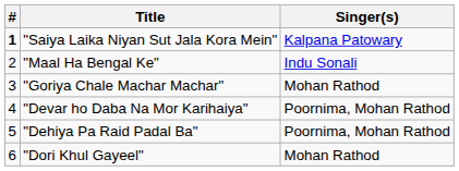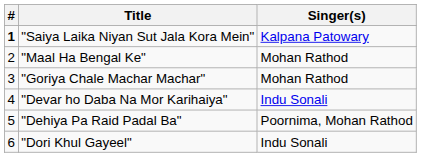 <table class="wikitable" style="font-size:95%;">
 <tr>
 <th>#</th>
 <th>Title</th>
 <th>Singer(s)</th>
 </tr>
 <tr>
 <td><strong>1</strong></td>
 <td>"Saiya Laika Niyan Sut Jala Kora Mein"</td>
 <td><a href='#'>Kalpana Patowary</a></td>
 </tr>
 <tr>
 <td>2</td>
 <td>"Maal Ha Bengal Ke"</td>
-<td><a href='#'>Indu Sonali</a></td>
+<td>Mohan Rathod</td>
 </tr>
 <tr>
 <td>3</td>
 <td>"Goriya Chale Machar Machar"</td>
 <td>Mohan Rathod</td>
 </tr>
 <tr>
 <td>4</td>
 <td>"Devar ho Daba Na Mor Karihaiya"</td>
-<td>Poornima, Mohan Rathod</td>
+<td><a href='#'>Indu Sonali</a></td>
 </tr>
 <tr>
 <td>5</td>
 <td>"Dehiya Pa Raid Padal Ba"</td>
 <td>Poornima, Mohan Rathod</td>
 </tr>
 <tr>
 <td>6</td>
 <td>"Dori Khul Gayeel"</td>
-<td>Mohan Rathod</td>
+<td>Indu Sonali</td>
 </tr>
 </table>
